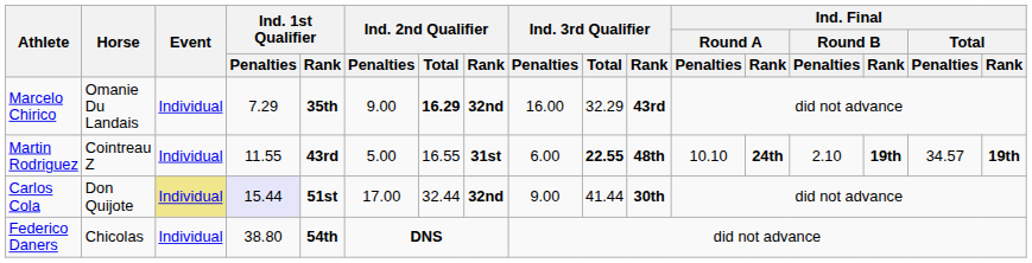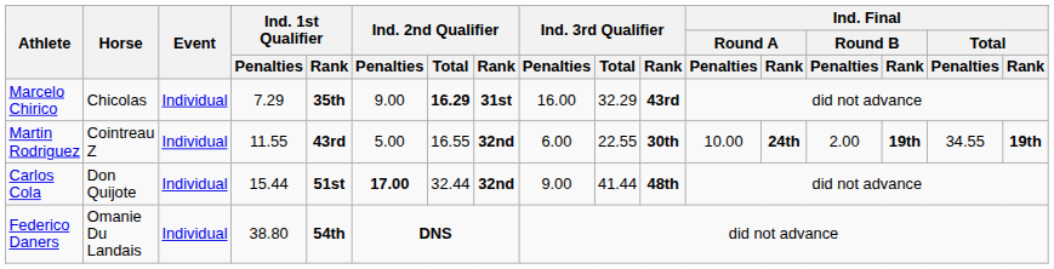 <table class="wikitable" border="1" style="font-size:90%">
 <tr>
 <th rowspan=3>Athlete</th>
 <th rowspan=3>Horse</th>
 <th rowspan=3>Event</th>
 <th colspan=2 rowspan=2>Ind. 1st Qualifier</th>
 <th colspan=3 rowspan=2>Ind. 2nd Qualifier</th>
 <th colspan=3 rowspan=2>Ind. 3rd Qualifier</th>
 <th colspan=6>Ind. Final</th>
 </tr>
 <tr>
 <th colspan=2>Round A</th>
 <th colspan=2>Round B</th>
 <th colspan=2>Total</th>
 </tr>
 <tr>
 <th>Penalties</th>
 <th>Rank</th>
 <th>Penalties</th>
 <th>Total</th>
 <th>Rank</th>
 <th>Penalties</th>
 <th>Total</th>
 <th>Rank</th>
 <th>Penalties</th>
 <th>Rank</th>
 <th>Penalties</th>
 <th>Rank</th>
 <th>Penalties</th>
 <th>Rank</th>
 </tr>
 <tr>
 <td><a href='#'>Marcelo Chirico</a></td>
-<td>Omanie Du Landais</td>
+<td>Chicolas</td>
 <td><a href='#'>Individual</a></td>
 <td align=center>7.29</td>
 <td align=center><strong>35th</strong></td>
 <td align=center>9.00</td>
 <td align=center><strong>16.29</strong></td>
-<td align=center><strong>32nd</strong></td>
+<td align=center><strong>31st</strong></td>
 <td align=center>16.00</td>
 <td align=center>32.29</td>
 <td align=center><strong>43rd</strong></td>
 <td align=center colspan="7">did not advance</td>
 </tr>
 <tr>
 <td><a href='#'>Martin Rodriguez</a></td>
 <td>Cointreau Z</td>
 <td><a href='#'>Individual</a></td>
 <td align=center>11.55</td>
 <td align=center><strong>43rd</strong></td>
 <td align=center>5.00</td>
 <td align=center>16.55</td>
-<td align=center><strong>31st</strong></td>
+<td align=center><strong>32nd</strong></td>
 <td align=center>6.00</td>
-<td align=center><strong>22.55</strong></td>
-<td align=center><strong>48th</strong></td>
-<td align=center>10.10</td>
+<td align=center>22.55</td>
+<td align=center><strong>30th</strong></td>
+<td align=center>10.00</td>
 <td align=center><strong>24th</strong></td>
-<td align=center>2.10</td>
+<td align=center>2.00</td>
 <td align=center><strong>19th</strong></td>
-<td align=center>34.57</td>
+<td align=center>34.55</td>
 <td align=center><strong>19th</strong></td>
 </tr>
 <tr>
 <td><a href='#'>Carlos Cola</a></td>
 <td>Don Quijote</td>
-<td style="background: khaki;"><a href='#'>Individual</a></td>
-<td align=center style="background: lavender;">15.44</td>
+<td><a href='#'>Individual</a></td>
+<td align=center>15.44</td>
 <td align=center><strong>51st</strong></td>
-<td align=center>17.00</td>
+<td align=center><strong>17.00</strong></td>
 <td align=center>32.44</td>
 <td align=center><strong>32nd</strong></td>
 <td align=center>9.00</td>
 <td align=center>41.44</td>
-<td align=center><strong>30th</strong></td>
+<td align=center><strong>48th</strong></td>
 <td align=center colspan="9">did not advance</td>
 </tr>
 <tr>
 <td><a href='#'>Federico Daners</a></td>
-<td>Chicolas</td>
+<td>Omanie Du Landais</td>
 <td><a href='#'>Individual</a></td>
 <td align=center>38.80</td>
 <td align=center><strong>54th</strong></td>
 <td align=center colspan=3><strong>DNS</strong></td>
 <td align=center colspan="9">did not advance</td>
 </tr>
 </table>
